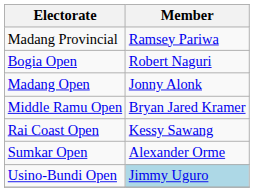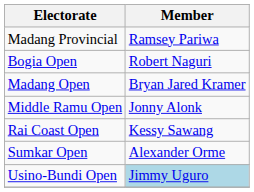 <table class="wikitable">
 <tr>
 <th><strong>Electorate</strong></th>
 <th><strong>Member</strong></th>
 </tr>
 <tr>
 <td>Madang Provincial</td>
 <td><a href='#'>Ramsey Pariwa</a></td>
 </tr>
 <tr>
 <td><a href='#'>Bogia Open</a></td>
 <td><a href='#'>Robert Naguri</a></td>
 </tr>
 <tr>
 <td><a href='#'>Madang Open</a></td>
-<td><a href='#'>Jonny Alonk</a></td>
+<td><a href='#'>Bryan Jared Kramer</a></td>
 </tr>
 <tr>
 <td><a href='#'>Middle Ramu Open</a></td>
-<td><a href='#'>Bryan Jared Kramer</a></td>
+<td><a href='#'>Jonny Alonk</a></td>
 </tr>
 <tr>
 <td><a href='#'>Rai Coast Open</a></td>
 <td><a href='#'>Kessy Sawang</a></td>
 </tr>
 <tr>
 <td><a href='#'>Sumkar Open</a></td>
 <td><a href='#'>Alexander Orme</a></td>
 </tr>
 <tr>
 <td><a href='#'>Usino-Bundi Open</a></td>
 <td style="background: lightblue;"><a href='#'>Jimmy Uguro</a></td>
 </tr>
 <tr>
 </tr>
 </table>
